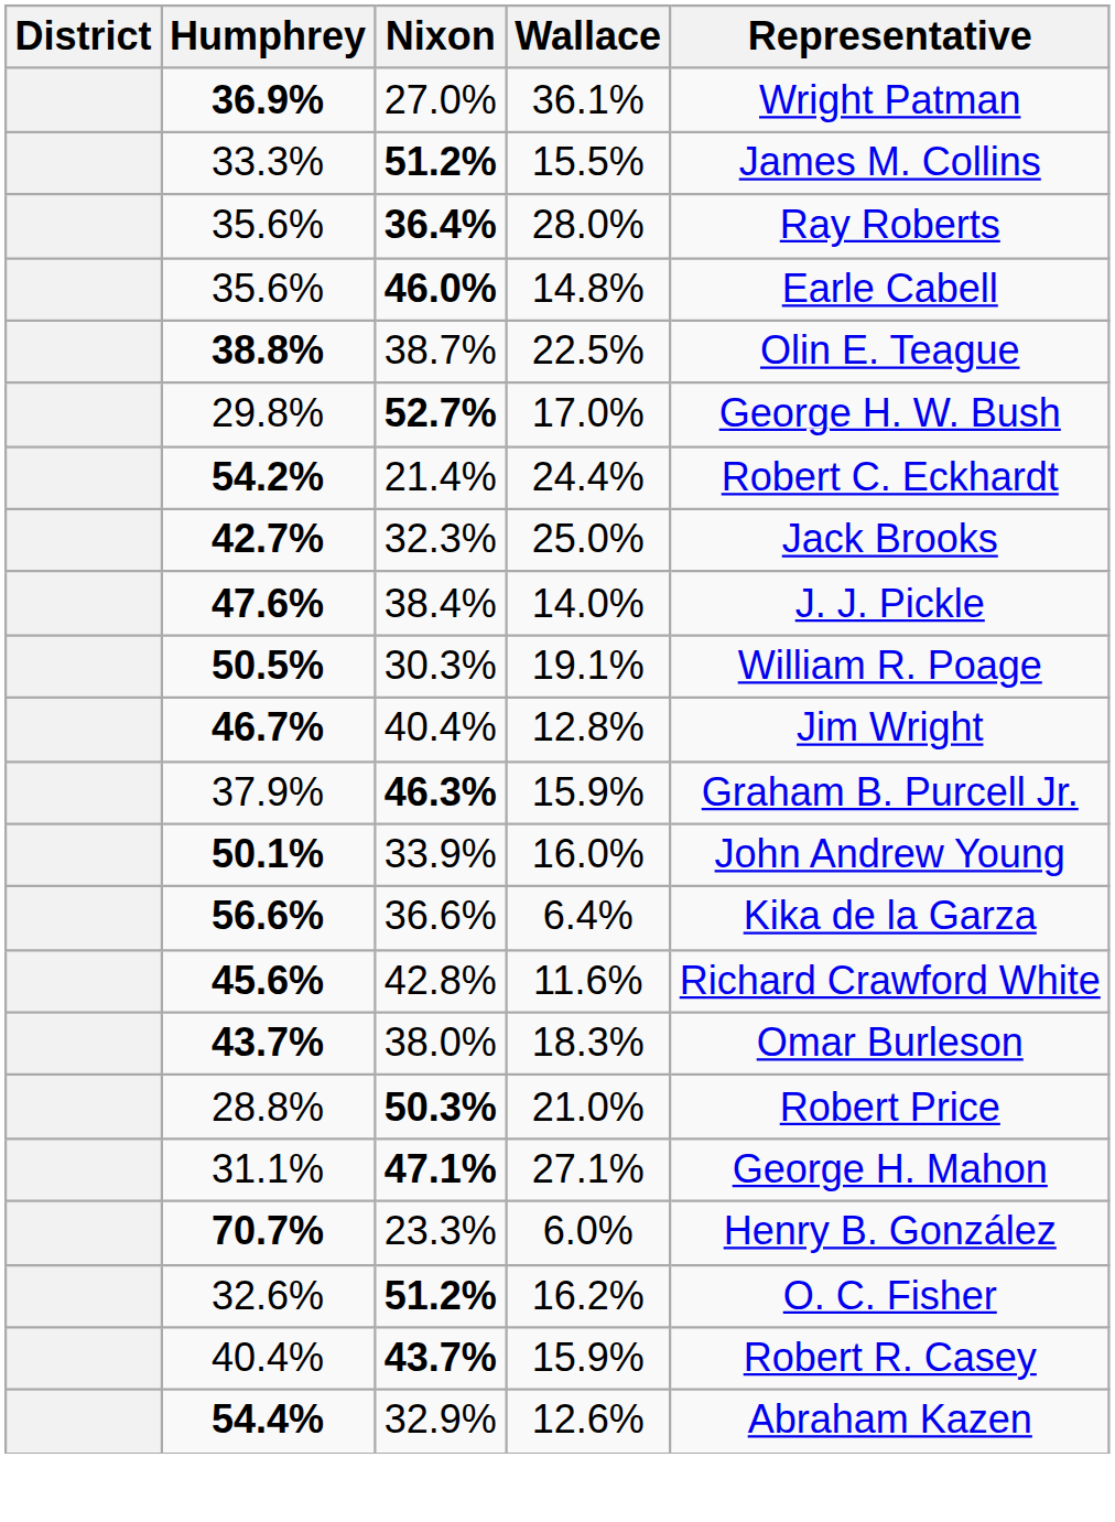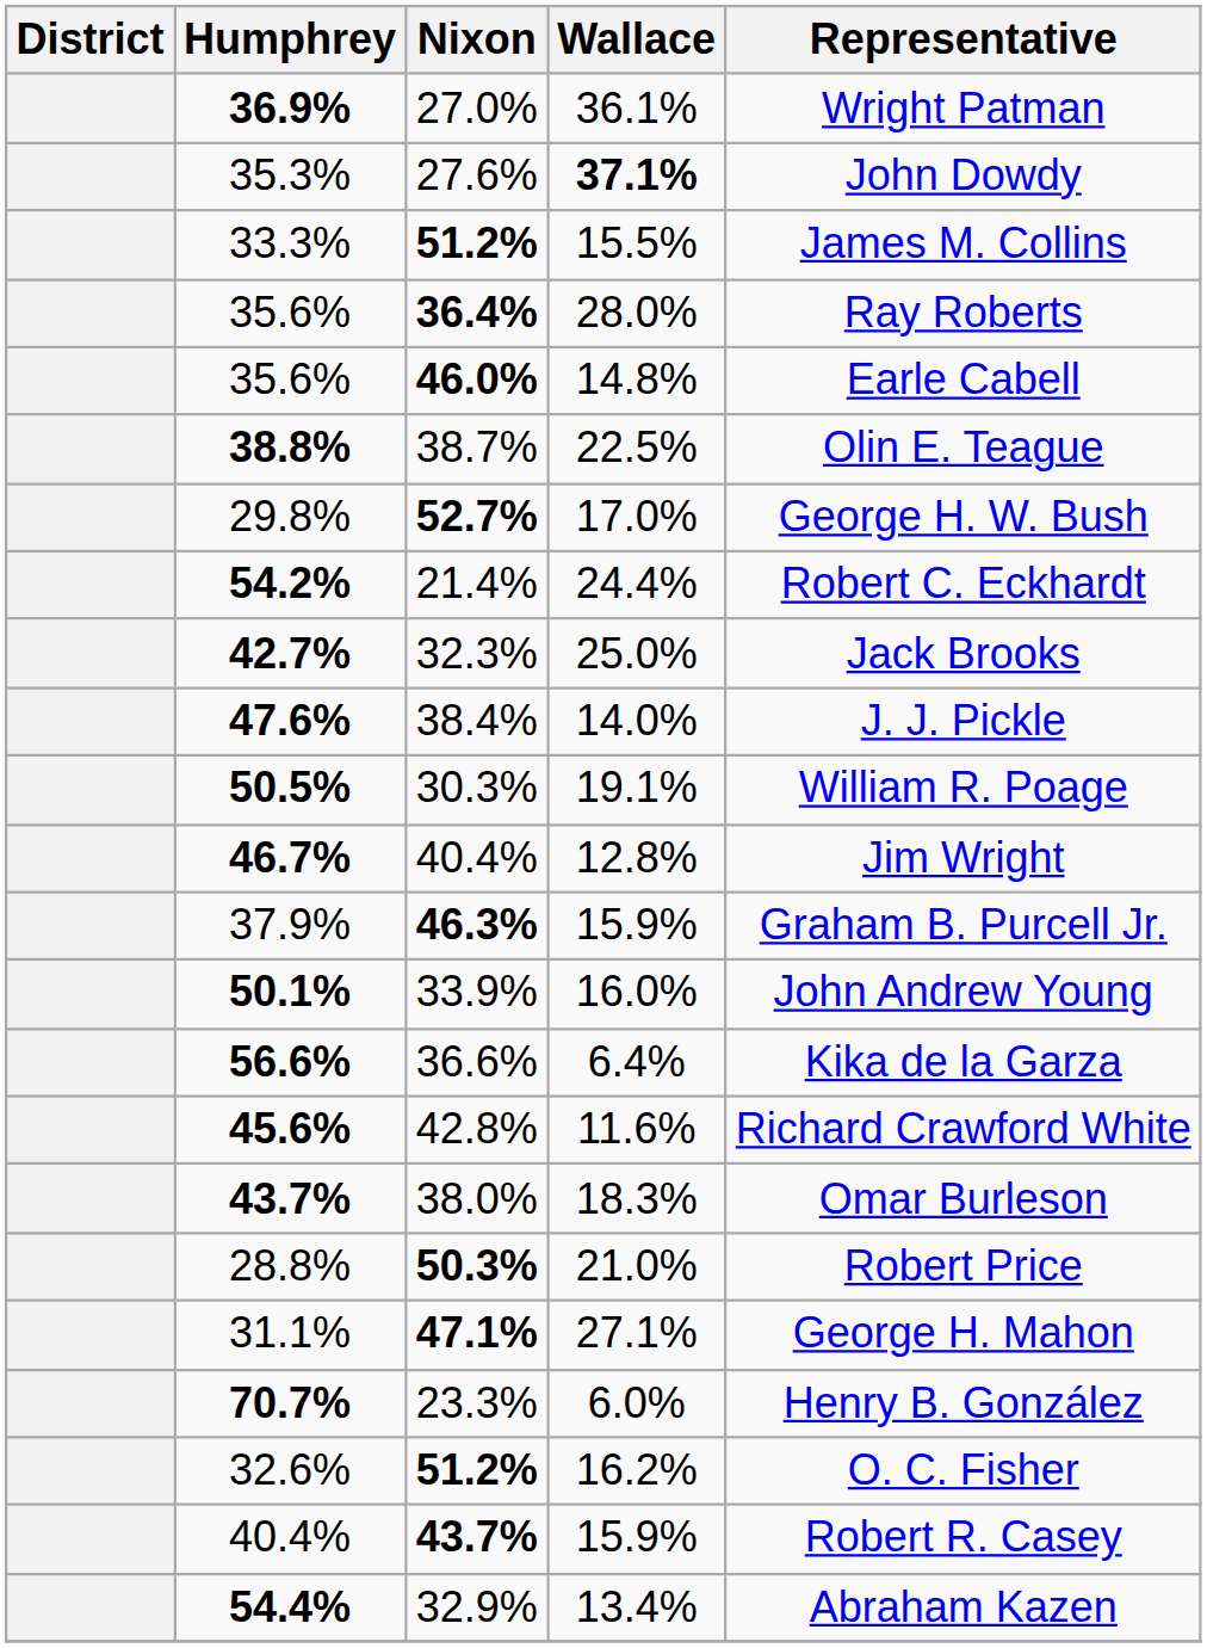 <table class="wikitable sortable">
 <tr>
 <th>District</th>
 <th>Humphrey</th>
 <th>Nixon</th>
 <th>Wallace</th>
 <th>Representative</th>
 </tr>
 <tr align=center>
 <th></th>
 <td><strong>36.9%</strong></td>
 <td>27.0%</td>
 <td>36.1%</td>
 <td><a href='#'>Wright Patman</a></td>
+</tr>
+<tr align=center>
+<th></th>
+<td>35.3%</td>
+<td>27.6%</td>
+<td><strong>37.1%</strong></td>
+<td><a href='#'>John Dowdy</a></td>
 </tr>
 <tr align=center>
 <th></th>
 <td>33.3%</td>
 <td><strong>51.2%</strong></td>
 <td>15.5%</td>
 <td><a href='#'>James M. Collins</a></td>
 </tr>
 <tr align=center>
 <th></th>
 <td>35.6%</td>
 <td><strong>36.4%</strong></td>
 <td>28.0%</td>
 <td><a href='#'>Ray Roberts</a></td>
 </tr>
 <tr align=center>
 <th></th>
 <td>35.6%</td>
 <td><strong>46.0%</strong></td>
 <td>14.8%</td>
 <td><a href='#'>Earle Cabell</a></td>
 </tr>
 <tr align=center>
 <th></th>
 <td><strong>38.8%</strong></td>
 <td>38.7%</td>
 <td>22.5%</td>
 <td><a href='#'>Olin E. Teague</a></td>
 </tr>
 <tr align=center>
 <th></th>
 <td>29.8%</td>
 <td><strong>52.7%</strong></td>
 <td>17.0%</td>
 <td><a href='#'>George H. W. Bush</a></td>
 </tr>
 <tr align=center>
 <th></th>
 <td><strong>54.2%</strong></td>
 <td>21.4%</td>
 <td>24.4%</td>
 <td><a href='#'>Robert C. Eckhardt</a></td>
 </tr>
 <tr align=center>
 <th></th>
 <td><strong>42.7%</strong></td>
 <td>32.3%</td>
 <td>25.0%</td>
 <td><a href='#'>Jack Brooks</a></td>
 </tr>
 <tr align=center>
 <th></th>
 <td><strong>47.6%</strong></td>
 <td>38.4%</td>
 <td>14.0%</td>
 <td><a href='#'>J. J. Pickle</a></td>
 </tr>
 <tr align=center>
 <th></th>
 <td><strong>50.5%</strong></td>
 <td>30.3%</td>
 <td>19.1%</td>
 <td><a href='#'>William R. Poage</a></td>
 </tr>
 <tr align=center>
 <th></th>
 <td><strong>46.7%</strong></td>
 <td>40.4%</td>
 <td>12.8%</td>
 <td><a href='#'>Jim Wright</a></td>
 </tr>
 <tr align=center>
 <th></th>
 <td>37.9%</td>
 <td><strong>46.3%</strong></td>
 <td>15.9%</td>
 <td><a href='#'>Graham B. Purcell Jr.</a></td>
 </tr>
 <tr align=center>
 <th></th>
 <td><strong>50.1%</strong></td>
 <td>33.9%</td>
 <td>16.0%</td>
 <td><a href='#'>John Andrew Young</a></td>
 </tr>
 <tr align=center>
 <th></th>
 <td><strong>56.6%</strong></td>
 <td>36.6%</td>
 <td>6.4%</td>
 <td><a href='#'>Kika de la Garza</a></td>
 </tr>
 <tr align=center>
 <th></th>
 <td><strong>45.6%</strong></td>
 <td>42.8%</td>
 <td>11.6%</td>
 <td><a href='#'>Richard Crawford White</a></td>
 </tr>
 <tr align=center>
 <th></th>
 <td><strong>43.7%</strong></td>
 <td>38.0%</td>
 <td>18.3%</td>
 <td><a href='#'>Omar Burleson</a></td>
 </tr>
 <tr align=center>
 <th></th>
 <td>28.8%</td>
 <td><strong>50.3%</strong></td>
 <td>21.0%</td>
 <td><a href='#'>Robert Price</a></td>
 </tr>
 <tr align=center>
 <th></th>
 <td>31.1%</td>
 <td><strong>47.1%</strong></td>
 <td>27.1%</td>
 <td><a href='#'>George H. Mahon</a></td>
 </tr>
 <tr align=center>
 <th></th>
 <td><strong>70.7%</strong></td>
 <td>23.3%</td>
 <td>6.0%</td>
 <td><a href='#'>Henry B. González</a></td>
 </tr>
 <tr align=center>
 <th></th>
 <td>32.6%</td>
 <td><strong>51.2%</strong></td>
 <td>16.2%</td>
 <td><a href='#'>O. C. Fisher</a></td>
 </tr>
 <tr align=center>
 <th></th>
 <td>40.4%</td>
 <td><strong>43.7%</strong></td>
 <td>15.9%</td>
 <td><a href='#'>Robert R. Casey</a></td>
 </tr>
 <tr align=center>
 <th></th>
 <td><strong>54.4%</strong></td>
 <td>32.9%</td>
-<td>12.6%</td>
+<td>13.4%</td>
 <td><a href='#'>Abraham Kazen</a></td>
 </tr>
 <tr align=center>
 </tr>
 </table>
